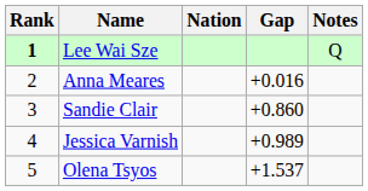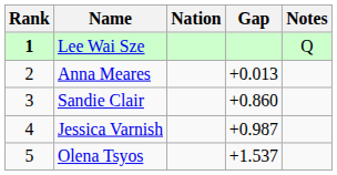 <table class="wikitable sortable" style="text-align:center">
 <tr>
 <th>Rank</th>
 <th>Name</th>
 <th>Nation</th>
 <th>Gap</th>
 <th>Notes</th>
 </tr>
 <tr bgcolor=ccffcc>
 <td><strong>1</strong></td>
 <td align=left><a href='#'>Lee Wai Sze</a></td>
 <td align=left></td>
 <td></td>
 <td>Q</td>
 </tr>
 <tr>
 <td>2</td>
 <td align=left><a href='#'>Anna Meares</a></td>
 <td align=left></td>
-<td>+0.016</td>
+<td>+0.013</td>
 <td></td>
 </tr>
 <tr>
 <td>3</td>
 <td align=left><a href='#'>Sandie Clair</a></td>
 <td align=left></td>
 <td>+0.860</td>
 <td></td>
 </tr>
 <tr>
 <td>4</td>
 <td align=left><a href='#'>Jessica Varnish</a></td>
 <td align=left></td>
-<td>+0.989</td>
+<td>+0.987</td>
 <td></td>
 </tr>
 <tr>
 <td>5</td>
 <td align=left><a href='#'>Olena Tsyos</a></td>
 <td align=left></td>
 <td>+1.537</td>
 <td></td>
 </tr>
 </table>
